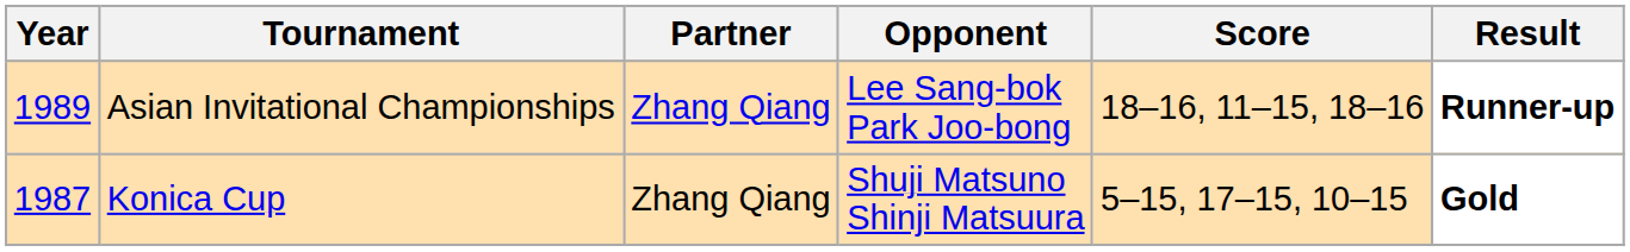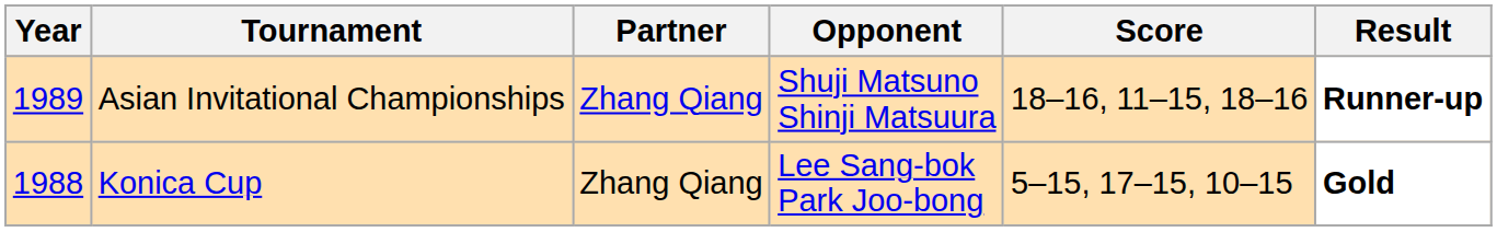 <table class="sortable wikitable" style="font-size: 90%;">
 <tr>
 <th>Year</th>
 <th>Tournament</th>
 <th>Partner</th>
 <th>Opponent</th>
 <th>Score</th>
 <th>Result</th>
 </tr>
 <tr style="background:#FFE0AF">
 <td align="center"><a href='#'>1989</a></td>
 <td align="left">Asian Invitational Championships</td>
 <td align="left"> <a href='#'>Zhang Qiang</a></td>
-<td align="left"> <a href='#'>Lee Sang-bok</a> <br>  <a href='#'>Park Joo-bong</a></td>
+<td align="left"> <a href='#'>Shuji Matsuno</a> <br>  <a href='#'>Shinji Matsuura</a></td>
 <td align="left">18–16, 11–15, 18–16</td>
 <td style="text-align:left; background:white"> <strong>Runner-up</strong></td>
 </tr>
 <tr style="background:#FFE0AF">
-<td align="center"><a href='#'>1987</a></td>
+<td align="center"><a href='#'>1988</a></td>
 <td align="left"><a href='#'>Konica Cup</a></td>
 <td align="left"> Zhang Qiang</td>
-<td align="left"> <a href='#'>Shuji Matsuno</a> <br>  <a href='#'>Shinji Matsuura</a></td>
+<td align="left"> <a href='#'>Lee Sang-bok</a> <br>  <a href='#'>Park Joo-bong</a></td>
 <td align="left">5–15, 17–15, 10–15</td>
 <td style="text-align:left; background:white"> <strong>Gold</strong></td>
 </tr>
 </table>
